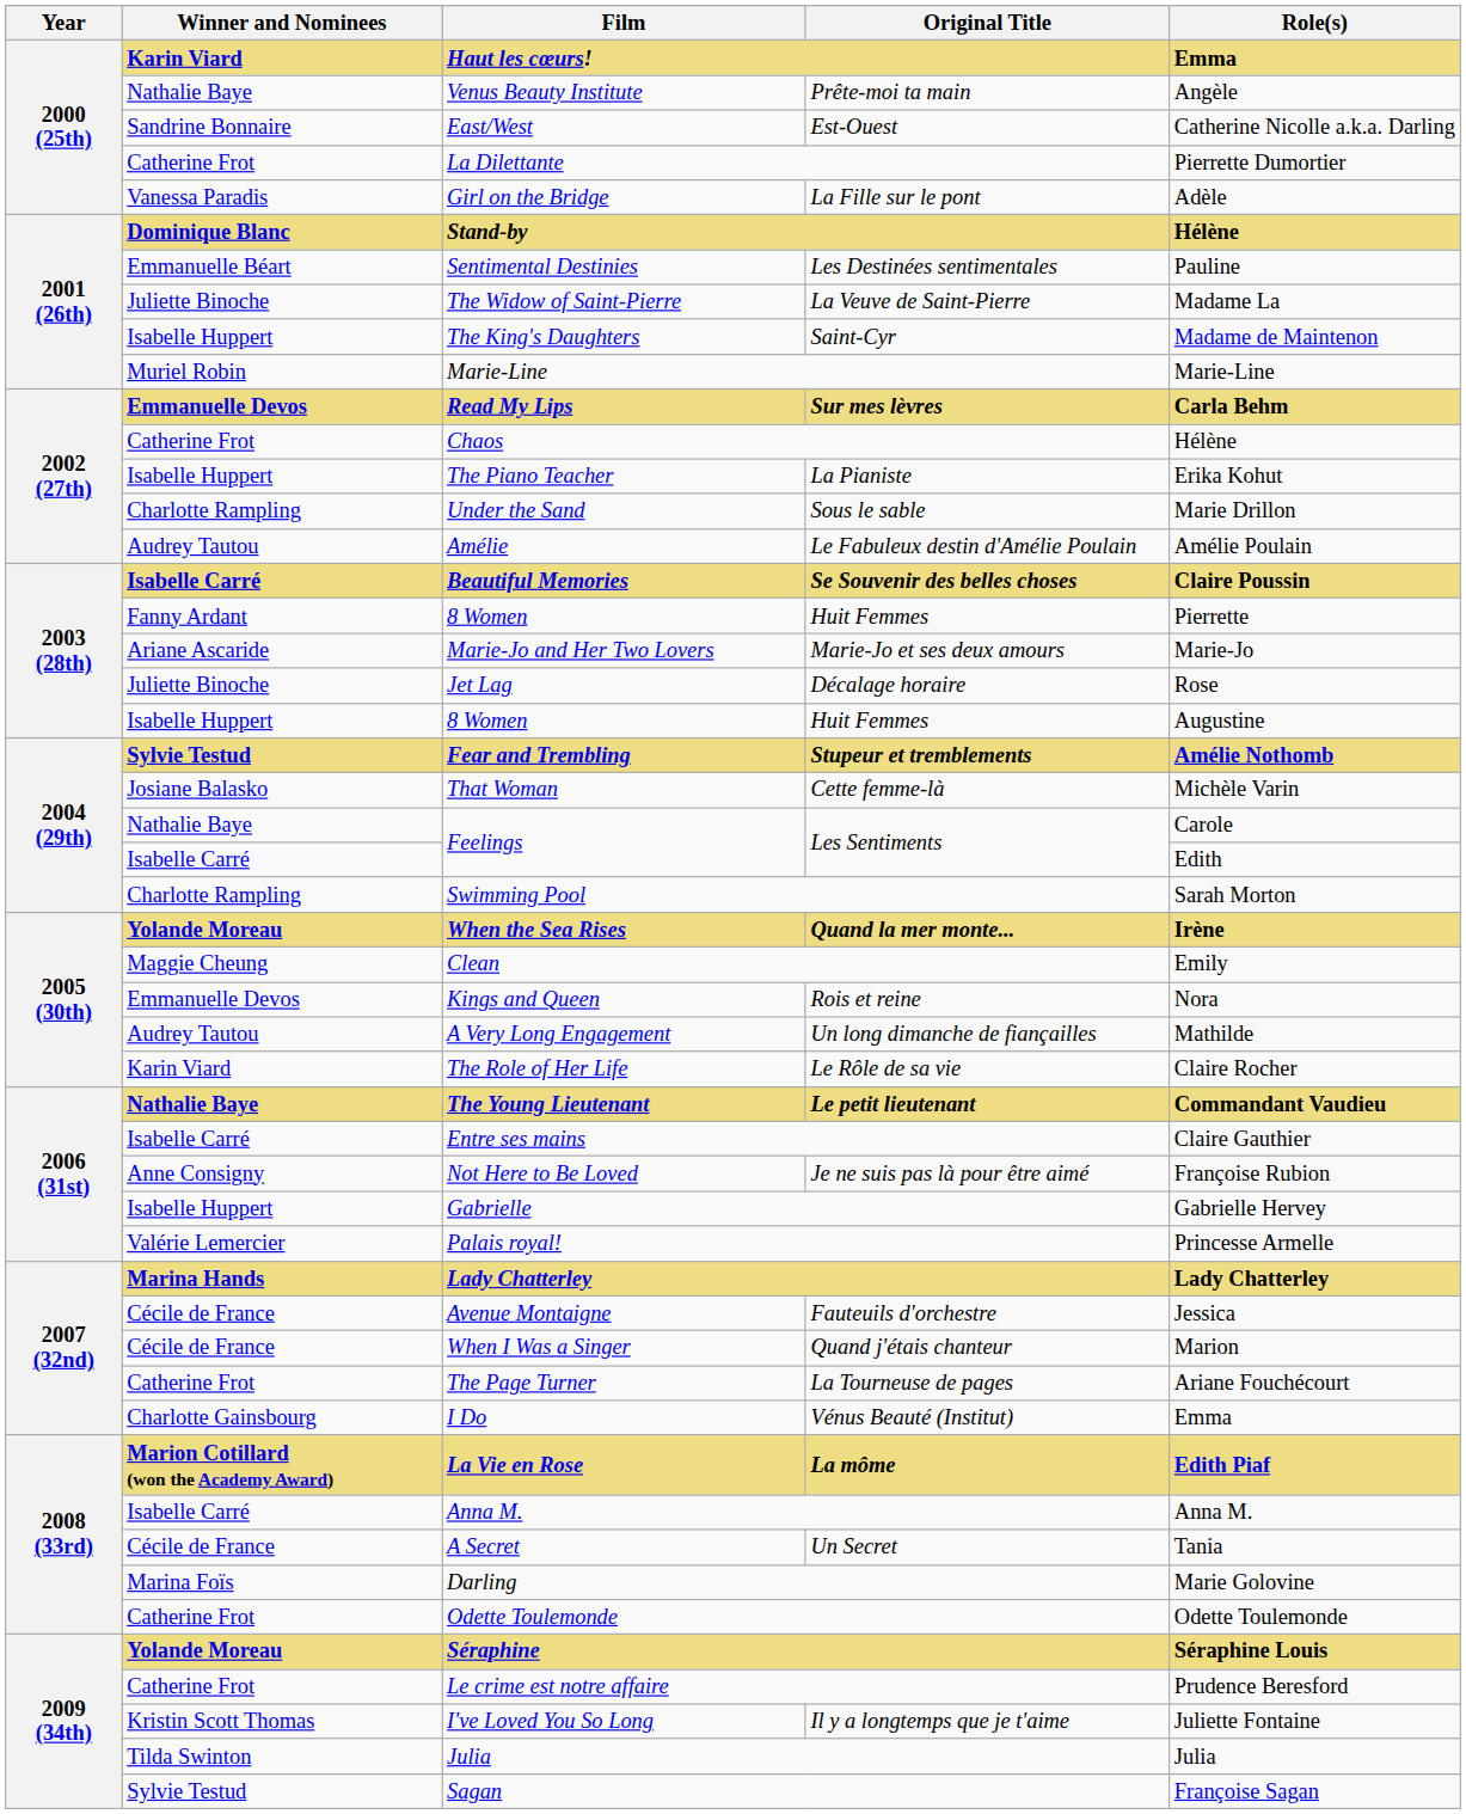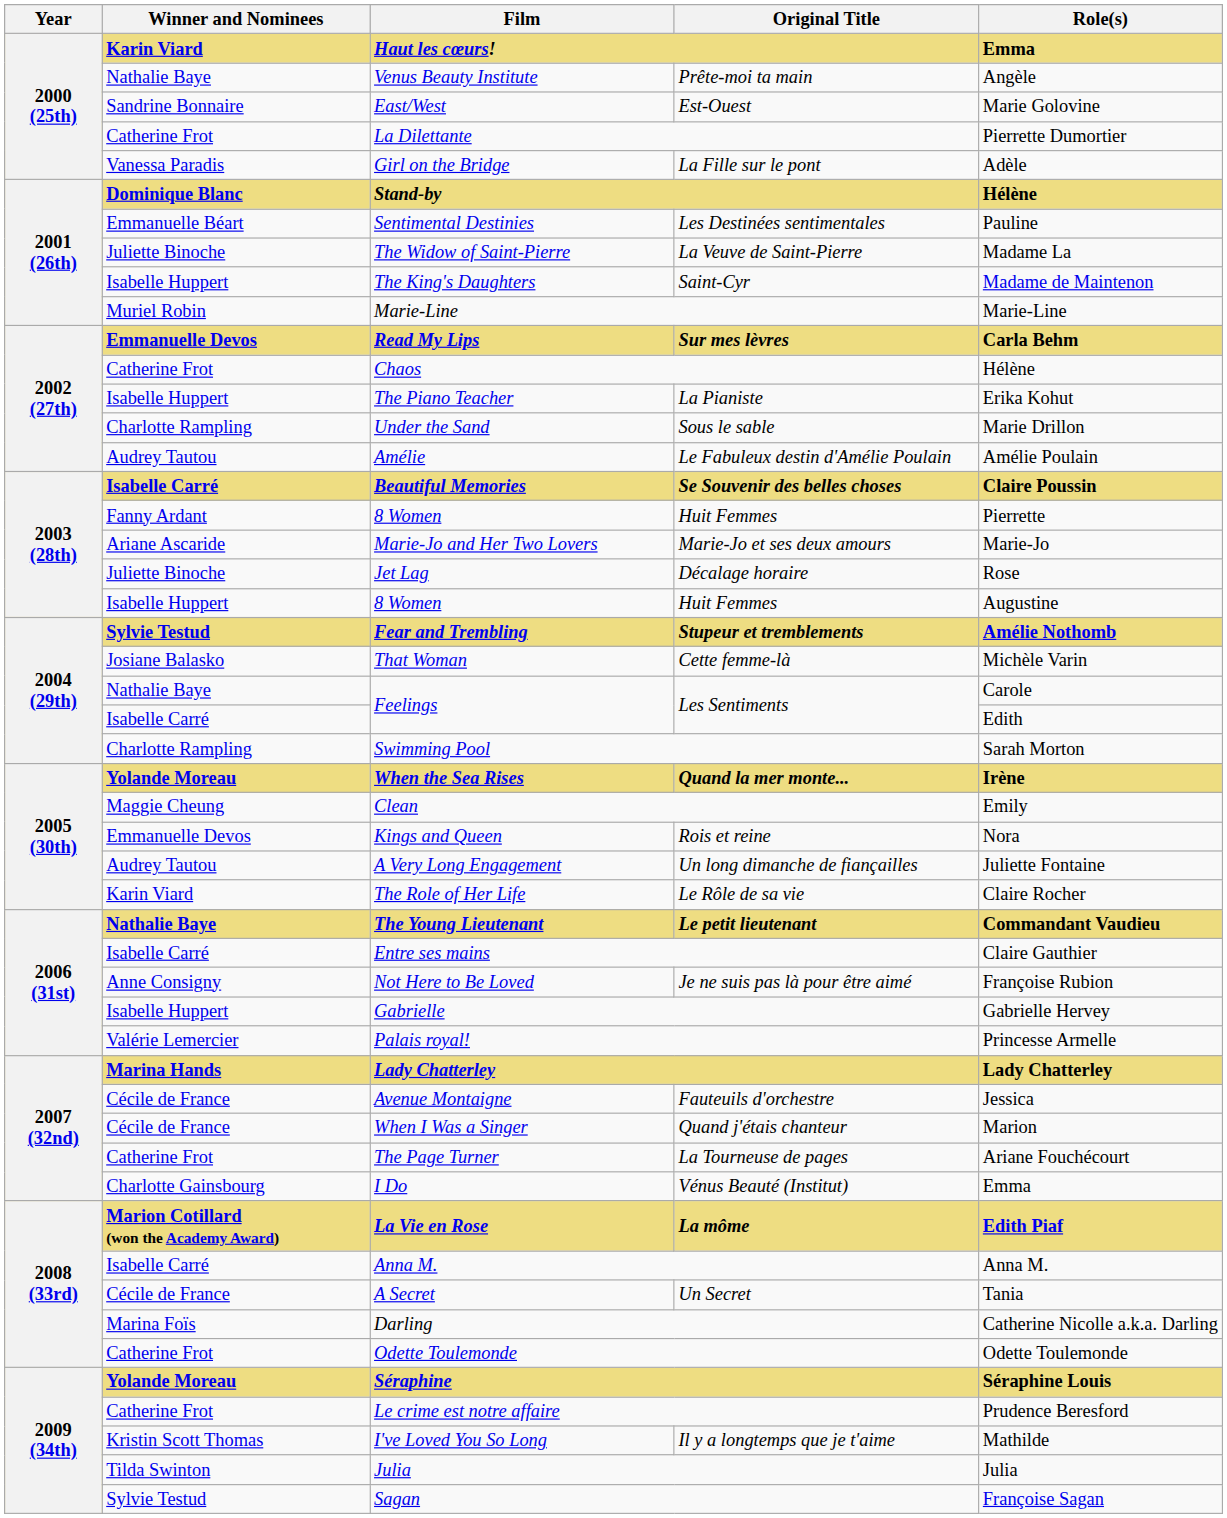 <table class="wikitable" style="width=100%">
 <tr style="background:#bebebe;">
 <th style="width:8%;">Year</th>
 <th style="width:22%;">Winner and Nominees</th>
 <th style="width:25%;">Film</th>
 <th style="width:25%;">Original Title</th>
 <th style="width:20%;">Role(s)</th>
 </tr>
 <tr style="background:#eedd82;">
 <th rowspan="5">2000<br><a href='#'>(25th)</a></th>
 <td><strong><a href='#'>Karin Viard</a></strong></td>
 <td colspan="2"><strong><em><a href='#'>Haut les cœurs</a>!</em></strong></td>
 <td><strong>Emma</strong></td>
 </tr>
 <tr>
 <td><a href='#'>Nathalie Baye</a></td>
 <td><em><a href='#'>Venus Beauty Institute</a></em></td>
 <td><em>Prête-moi ta main</em></td>
 <td>Angèle</td>
 </tr>
 <tr>
 <td><a href='#'>Sandrine Bonnaire</a></td>
 <td><em><a href='#'>East/West</a></em></td>
 <td><em>Est-Ouest</em></td>
-<td>Catherine Nicolle a.k.a. Darling</td>
+<td>Marie Golovine</td>
 </tr>
 <tr>
 <td><a href='#'>Catherine Frot</a></td>
 <td colspan="2"><em><a href='#'>La Dilettante</a></em></td>
 <td>Pierrette Dumortier</td>
 </tr>
 <tr>
 <td><a href='#'>Vanessa Paradis</a></td>
 <td><em><a href='#'>Girl on the Bridge</a></em></td>
 <td><em>La Fille sur le pont</em></td>
 <td>Adèle</td>
 </tr>
 <tr style="background:#eedd82;">
 <th rowspan="5">2001<br><a href='#'>(26th)</a></th>
 <td><strong><a href='#'>Dominique Blanc</a></strong></td>
 <td colspan="2"><strong><em>Stand-by</em></strong></td>
 <td><strong>Hélène</strong></td>
 </tr>
 <tr>
 <td><a href='#'>Emmanuelle Béart</a></td>
 <td><em><a href='#'>Sentimental Destinies</a></em></td>
 <td><em>Les Destinées sentimentales</em></td>
 <td>Pauline</td>
 </tr>
 <tr>
 <td><a href='#'>Juliette Binoche</a></td>
 <td><em><a href='#'>The Widow of Saint-Pierre</a></em></td>
 <td><em>La Veuve de Saint-Pierre</em></td>
 <td>Madame La</td>
 </tr>
 <tr>
 <td><a href='#'>Isabelle Huppert</a></td>
 <td><em><a href='#'>The King's Daughters</a></em></td>
 <td><em>Saint-Cyr</em></td>
 <td><a href='#'>Madame de Maintenon</a></td>
 </tr>
 <tr>
 <td><a href='#'>Muriel Robin</a></td>
 <td colspan="2"><em>Marie-Line</em></td>
 <td>Marie-Line</td>
 </tr>
 <tr style="background:#eedd82;">
 <th rowspan="5">2002<br><a href='#'>(27th)</a></th>
 <td><strong><a href='#'>Emmanuelle Devos</a></strong></td>
 <td><strong><em><a href='#'>Read My Lips</a></em></strong></td>
 <td><strong><em>Sur mes lèvres</em></strong></td>
 <td><strong>Carla Behm</strong></td>
 </tr>
 <tr>
 <td><a href='#'>Catherine Frot</a></td>
 <td colspan="2"><em><a href='#'>Chaos</a></em></td>
 <td>Hélène</td>
 </tr>
 <tr>
 <td><a href='#'>Isabelle Huppert</a></td>
 <td><em><a href='#'>The Piano Teacher</a></em></td>
 <td><em>La Pianiste</em></td>
 <td>Erika Kohut</td>
 </tr>
 <tr>
 <td><a href='#'>Charlotte Rampling</a></td>
 <td><em><a href='#'>Under the Sand</a></em></td>
 <td><em>Sous le sable</em></td>
 <td>Marie Drillon</td>
 </tr>
 <tr>
 <td><a href='#'>Audrey Tautou</a></td>
 <td><em><a href='#'>Amélie</a></em></td>
 <td><em>Le Fabuleux destin d'Amélie Poulain</em></td>
 <td>Amélie Poulain</td>
 </tr>
 <tr style="background:#eedd82;">
 <th rowspan="5">2003<br><a href='#'>(28th)</a></th>
 <td><strong><a href='#'>Isabelle Carré</a></strong></td>
 <td><strong><em><a href='#'>Beautiful Memories</a></em></strong></td>
 <td><strong><em>Se Souvenir des belles choses</em></strong></td>
 <td><strong>Claire Poussin</strong></td>
 </tr>
 <tr>
 <td><a href='#'>Fanny Ardant</a></td>
 <td><em><a href='#'>8 Women</a></em></td>
 <td><em>Huit Femmes</em></td>
 <td>Pierrette</td>
 </tr>
 <tr>
 <td><a href='#'>Ariane Ascaride</a></td>
 <td><em><a href='#'>Marie-Jo and Her Two Lovers</a></em></td>
 <td><em>Marie-Jo et ses deux amours</em></td>
 <td>Marie-Jo</td>
 </tr>
 <tr>
 <td><a href='#'>Juliette Binoche</a></td>
 <td><em><a href='#'>Jet Lag</a></em></td>
 <td><em>Décalage horaire</em></td>
 <td>Rose</td>
 </tr>
 <tr>
 <td><a href='#'>Isabelle Huppert</a></td>
 <td><em><a href='#'>8 Women</a></em></td>
 <td><em>Huit Femmes</em></td>
 <td>Augustine</td>
 </tr>
 <tr style="background:#eedd82;">
 <th rowspan="5">2004<br><a href='#'>(29th)</a></th>
 <td><strong><a href='#'>Sylvie Testud</a></strong></td>
 <td><strong><em><a href='#'>Fear and Trembling</a></em></strong></td>
 <td><strong><em>Stupeur et tremblements</em></strong></td>
 <td><strong><a href='#'>Amélie Nothomb</a></strong></td>
 </tr>
 <tr>
 <td><a href='#'>Josiane Balasko</a></td>
 <td><em><a href='#'>That Woman</a></em></td>
 <td><em>Cette femme-là</em></td>
 <td>Michèle Varin</td>
 </tr>
 <tr>
 <td><a href='#'>Nathalie Baye</a></td>
 <td rowspan="2"><em><a href='#'>Feelings</a></em></td>
 <td rowspan="2"><em>Les Sentiments</em></td>
 <td>Carole</td>
 </tr>
 <tr>
 <td><a href='#'>Isabelle Carré</a></td>
 <td>Edith</td>
 </tr>
 <tr>
 <td><a href='#'>Charlotte Rampling</a></td>
 <td colspan="2"><em><a href='#'>Swimming Pool</a></em></td>
 <td>Sarah Morton</td>
 </tr>
 <tr style="background:#eedd82;">
 <th rowspan="5">2005<br><a href='#'>(30th)</a></th>
 <td><strong><a href='#'>Yolande Moreau</a></strong></td>
 <td><strong><em><a href='#'>When the Sea Rises</a></em></strong></td>
 <td><strong><em>Quand la mer monte...</em></strong></td>
 <td><strong>Irène</strong></td>
 </tr>
 <tr>
 <td><a href='#'>Maggie Cheung</a></td>
 <td colspan="2"><em><a href='#'>Clean</a></em></td>
 <td>Emily</td>
 </tr>
 <tr>
 <td><a href='#'>Emmanuelle Devos</a></td>
 <td><em><a href='#'>Kings and Queen</a></em></td>
 <td><em>Rois et reine</em></td>
 <td>Nora</td>
 </tr>
 <tr>
 <td><a href='#'>Audrey Tautou</a></td>
 <td><em><a href='#'>A Very Long Engagement</a></em></td>
 <td><em>Un long dimanche de fiançailles</em></td>
-<td>Mathilde</td>
+<td>Juliette Fontaine</td>
 </tr>
 <tr>
 <td><a href='#'>Karin Viard</a></td>
 <td><em><a href='#'>The Role of Her Life</a></em></td>
 <td><em>Le Rôle de sa vie</em></td>
 <td>Claire Rocher</td>
 </tr>
 <tr style="background:#eedd82;">
 <th rowspan="5">2006<br><a href='#'>(31st)</a></th>
 <td><strong><a href='#'>Nathalie Baye</a></strong></td>
 <td><strong><em><a href='#'>The Young Lieutenant</a></em></strong></td>
 <td><strong><em>Le petit lieutenant</em></strong></td>
 <td><strong>Commandant Vaudieu</strong></td>
 </tr>
 <tr>
 <td><a href='#'>Isabelle Carré</a></td>
 <td colspan="2"><em><a href='#'>Entre ses mains</a></em></td>
 <td>Claire Gauthier</td>
 </tr>
 <tr>
 <td><a href='#'>Anne Consigny</a></td>
 <td><em><a href='#'>Not Here to Be Loved</a></em></td>
 <td><em>Je ne suis pas là pour être aimé</em></td>
 <td>Françoise Rubion</td>
 </tr>
 <tr>
 <td><a href='#'>Isabelle Huppert</a></td>
 <td colspan="2"><em><a href='#'>Gabrielle</a></em></td>
 <td>Gabrielle Hervey</td>
 </tr>
 <tr>
 <td><a href='#'>Valérie Lemercier</a></td>
 <td colspan="2"><em><a href='#'>Palais royal!</a></em></td>
 <td>Princesse Armelle</td>
 </tr>
 <tr style="background:#eedd82;">
 <th rowspan="5">2007<br><a href='#'>(32nd)</a></th>
 <td><strong><a href='#'>Marina Hands</a></strong></td>
 <td colspan="2"><strong><em><a href='#'>Lady Chatterley</a></em></strong></td>
 <td><strong>Lady Chatterley</strong></td>
 </tr>
 <tr>
 <td><a href='#'>Cécile de France</a></td>
 <td><em><a href='#'>Avenue Montaigne</a></em></td>
 <td><em>Fauteuils d'orchestre</em></td>
 <td>Jessica</td>
 </tr>
 <tr>
 <td><a href='#'>Cécile de France</a></td>
 <td><em><a href='#'>When I Was a Singer</a></em></td>
 <td><em>Quand j'étais chanteur</em></td>
 <td>Marion</td>
 </tr>
 <tr>
 <td><a href='#'>Catherine Frot</a></td>
 <td><em><a href='#'>The Page Turner</a></em></td>
 <td><em>La Tourneuse de pages</em></td>
 <td>Ariane Fouchécourt</td>
 </tr>
 <tr>
 <td><a href='#'>Charlotte Gainsbourg</a></td>
 <td><em><a href='#'>I Do</a></em></td>
 <td><em>Vénus Beauté (Institut)</em></td>
 <td>Emma</td>
 </tr>
 <tr style="background:#eedd82;">
 <th rowspan="5">2008<br><a href='#'>(33rd)</a></th>
 <td><strong><a href='#'>Marion Cotillard</a><br><small>(won the <a href='#'>Academy Award</a>)</small></strong></td>
 <td><strong><em><a href='#'>La Vie en Rose</a></em></strong></td>
 <td><strong><em>La môme</em></strong></td>
 <td><strong><a href='#'>Edith Piaf</a></strong></td>
 </tr>
 <tr>
 <td><a href='#'>Isabelle Carré</a></td>
 <td colspan="2"><em><a href='#'>Anna M.</a></em></td>
 <td>Anna M.</td>
 </tr>
 <tr>
 <td><a href='#'>Cécile de France</a></td>
 <td><em><a href='#'>A Secret</a></em></td>
 <td><em>Un Secret</em></td>
 <td>Tania</td>
 </tr>
 <tr>
 <td><a href='#'>Marina Foïs</a></td>
 <td colspan="2"><em>Darling</em></td>
-<td>Marie Golovine</td>
+<td>Catherine Nicolle a.k.a. Darling</td>
 </tr>
 <tr>
 <td><a href='#'>Catherine Frot</a></td>
 <td colspan="2"><em><a href='#'>Odette Toulemonde</a></em></td>
 <td>Odette Toulemonde</td>
 </tr>
 <tr style="background:#eedd82;">
 <th rowspan="5">2009<br><a href='#'>(34th)</a></th>
 <td><strong><a href='#'>Yolande Moreau</a></strong></td>
 <td colspan="2"><strong><em><a href='#'>Séraphine</a></em></strong></td>
 <td><strong>Séraphine Louis</strong></td>
 </tr>
 <tr>
 <td><a href='#'>Catherine Frot</a></td>
 <td colspan="2"><em><a href='#'>Le crime est notre affaire</a></em></td>
 <td>Prudence Beresford</td>
 </tr>
 <tr>
 <td><a href='#'>Kristin Scott Thomas</a></td>
 <td><em><a href='#'>I've Loved You So Long</a></em></td>
 <td><em>Il y a longtemps que je t'aime</em></td>
-<td>Juliette Fontaine</td>
+<td>Mathilde</td>
 </tr>
 <tr>
 <td><a href='#'>Tilda Swinton</a></td>
 <td colspan="2"><em><a href='#'>Julia</a></em></td>
 <td>Julia</td>
 </tr>
 <tr>
 <td><a href='#'>Sylvie Testud</a></td>
 <td colspan="2"><em><a href='#'>Sagan</a></em></td>
 <td><a href='#'>Françoise Sagan</a></td>
 </tr>
 </table>
